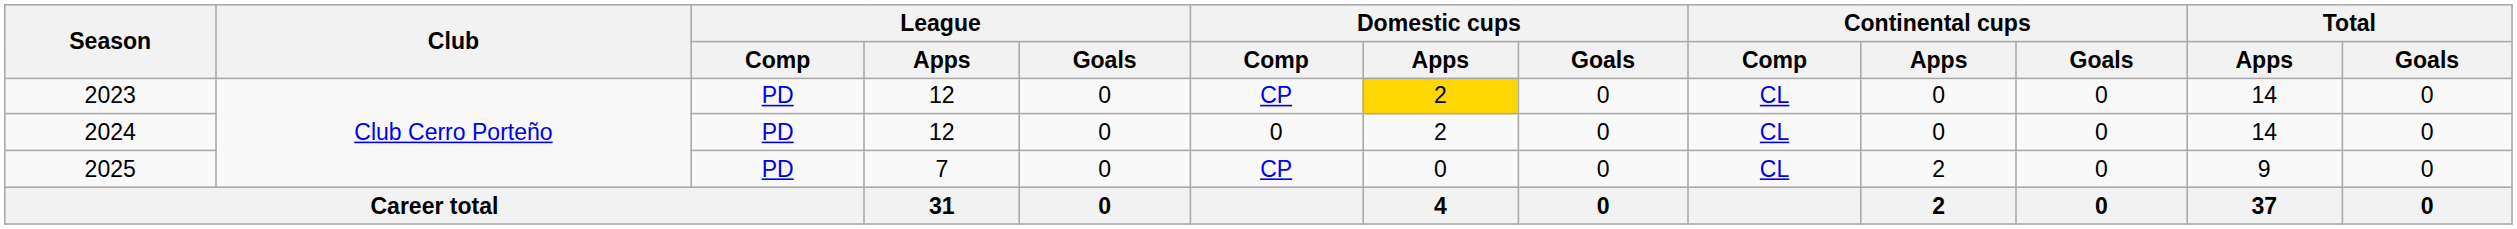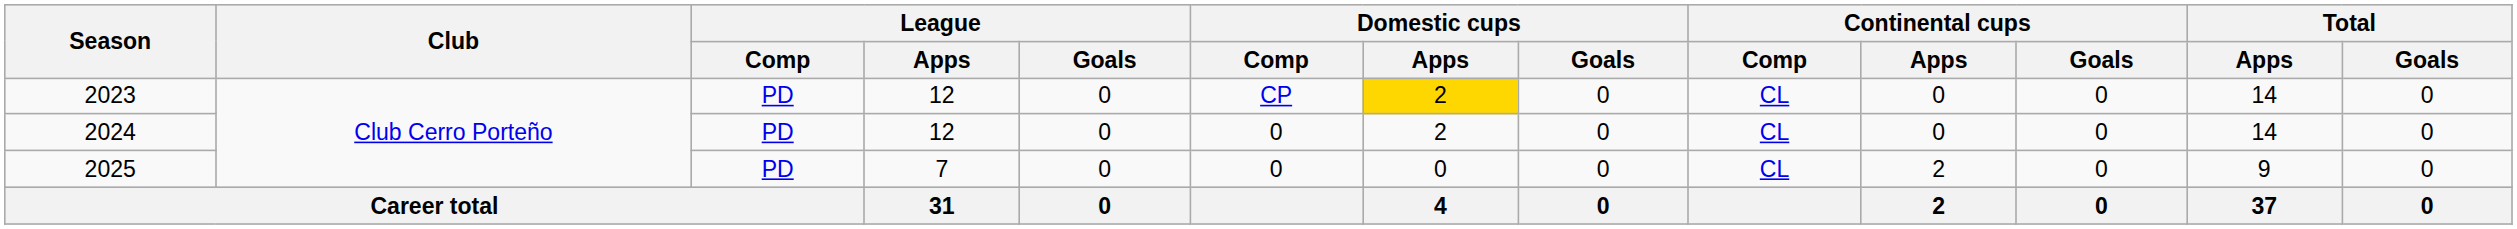 <table class="wikitable" style="font-size:90%;width:99%;text-align:center;">
 <tr>
 <th rowspan="2">Season</th>
 <th rowspan="2">Club</th>
 <th colspan="3">League</th>
 <th colspan="3">Domestic cups</th>
 <th colspan="3">Continental cups</th>
 <th colspan="3">Total</th>
 </tr>
 <tr>
 <th>Comp</th>
 <th>Apps</th>
 <th>Goals</th>
 <th>Comp</th>
 <th>Apps</th>
 <th>Goals</th>
 <th>Comp</th>
 <th>Apps</th>
 <th>Goals</th>
 <th>Apps</th>
 <th>Goals</th>
 </tr>
 <tr>
 <td>2023</td>
 <td rowspan="3"> <a href='#'>Club Cerro Porteño</a></td>
 <td><a href='#'>PD</a></td>
 <td>12</td>
 <td>0</td>
 <td><a href='#'>CP</a></td>
 <td style="background: gold;">2</td>
 <td>0</td>
 <td><a href='#'>CL</a></td>
 <td>0</td>
 <td>0</td>
 <td>14</td>
 <td>0</td>
 </tr>
 <tr>
 <td>2024</td>
 <td><a href='#'>PD</a></td>
 <td>12</td>
 <td>0</td>
 <td>0</td>
 <td>2</td>
 <td>0</td>
 <td><a href='#'>CL</a></td>
 <td>0</td>
 <td>0</td>
 <td>14</td>
 <td>0</td>
 </tr>
 <tr>
 <td>2025</td>
 <td><a href='#'>PD</a></td>
 <td>7</td>
 <td>0</td>
-<td><a href='#'>CP</a></td>
+<td>0</td>
 <td>0</td>
 <td>0</td>
 <td><a href='#'>CL</a></td>
 <td>2</td>
 <td>0</td>
 <td>9</td>
 <td>0</td>
 </tr>
 <tr>
 <th colspan="3">Career total</th>
 <th>31</th>
 <th>0</th>
 <th></th>
 <th>4</th>
 <th>0</th>
 <th></th>
 <th>2</th>
 <th>0</th>
 <th>37</th>
 <th>0</th>
 </tr>
 </table>
